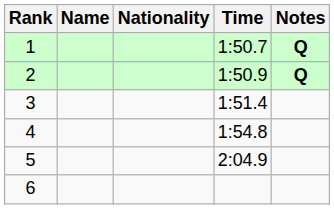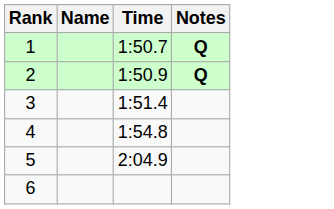 <table class="wikitable sortable" style="text-align:center">
 <tr>
 <th>Rank</th>
 <th>Name</th>
-<th>Nationality</th>
 <th>Time</th>
 <th>Notes</th>
 </tr>
 <tr bgcolor=ccffcc>
 <td>1</td>
-<td align=left></td>
 <td align=left></td>
 <td>1:50.7</td>
 <td><strong>Q</strong></td>
 </tr>
 <tr bgcolor=ccffcc>
 <td>2</td>
 <td align=left></td>
-<td align=left></td>
 <td>1:50.9</td>
 <td><strong>Q</strong></td>
 </tr>
 <tr>
 <td>3</td>
-<td align=left></td>
 <td align=left></td>
 <td>1:51.4</td>
 <td></td>
 </tr>
 <tr>
 <td>4</td>
 <td align=left></td>
-<td align=left></td>
 <td>1:54.8</td>
 <td></td>
 </tr>
 <tr>
 <td>5</td>
-<td align=left></td>
 <td align=left></td>
 <td>2:04.9</td>
 <td></td>
 </tr>
 <tr>
 <td>6</td>
 <td align=left></td>
-<td align=left></td>
 <td></td>
 <td></td>
 </tr>
 </table>
